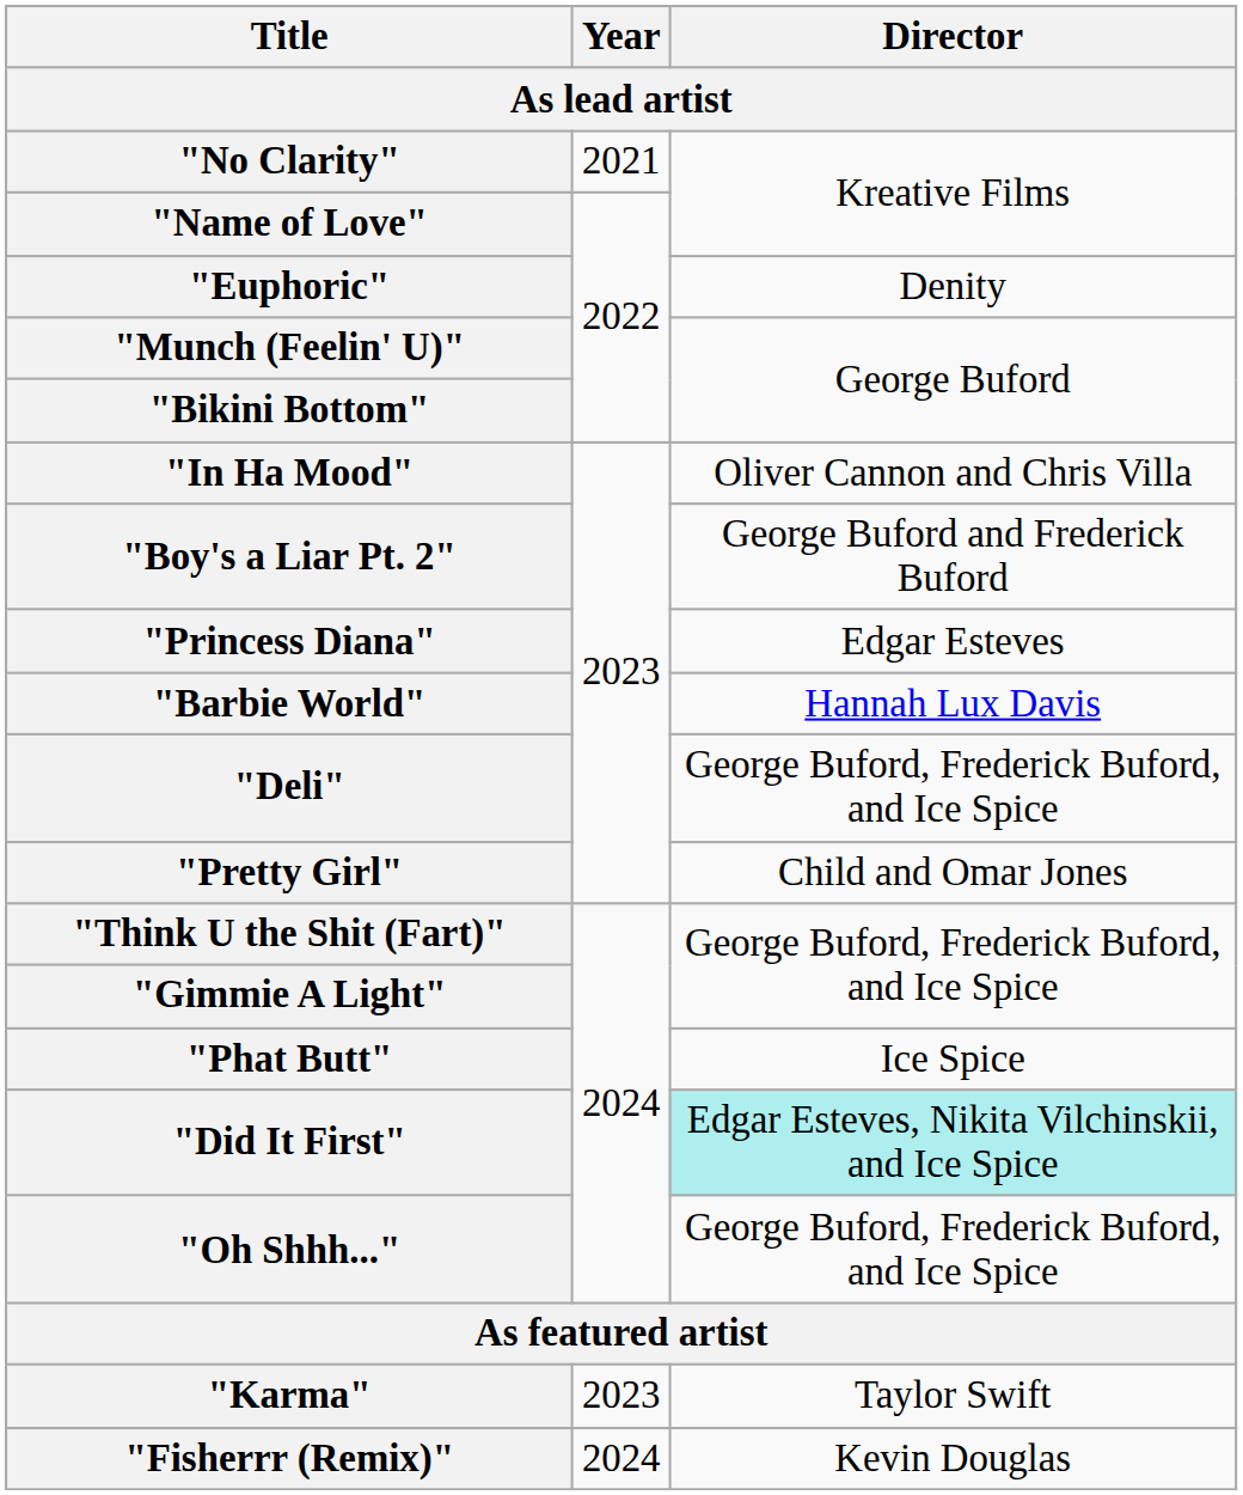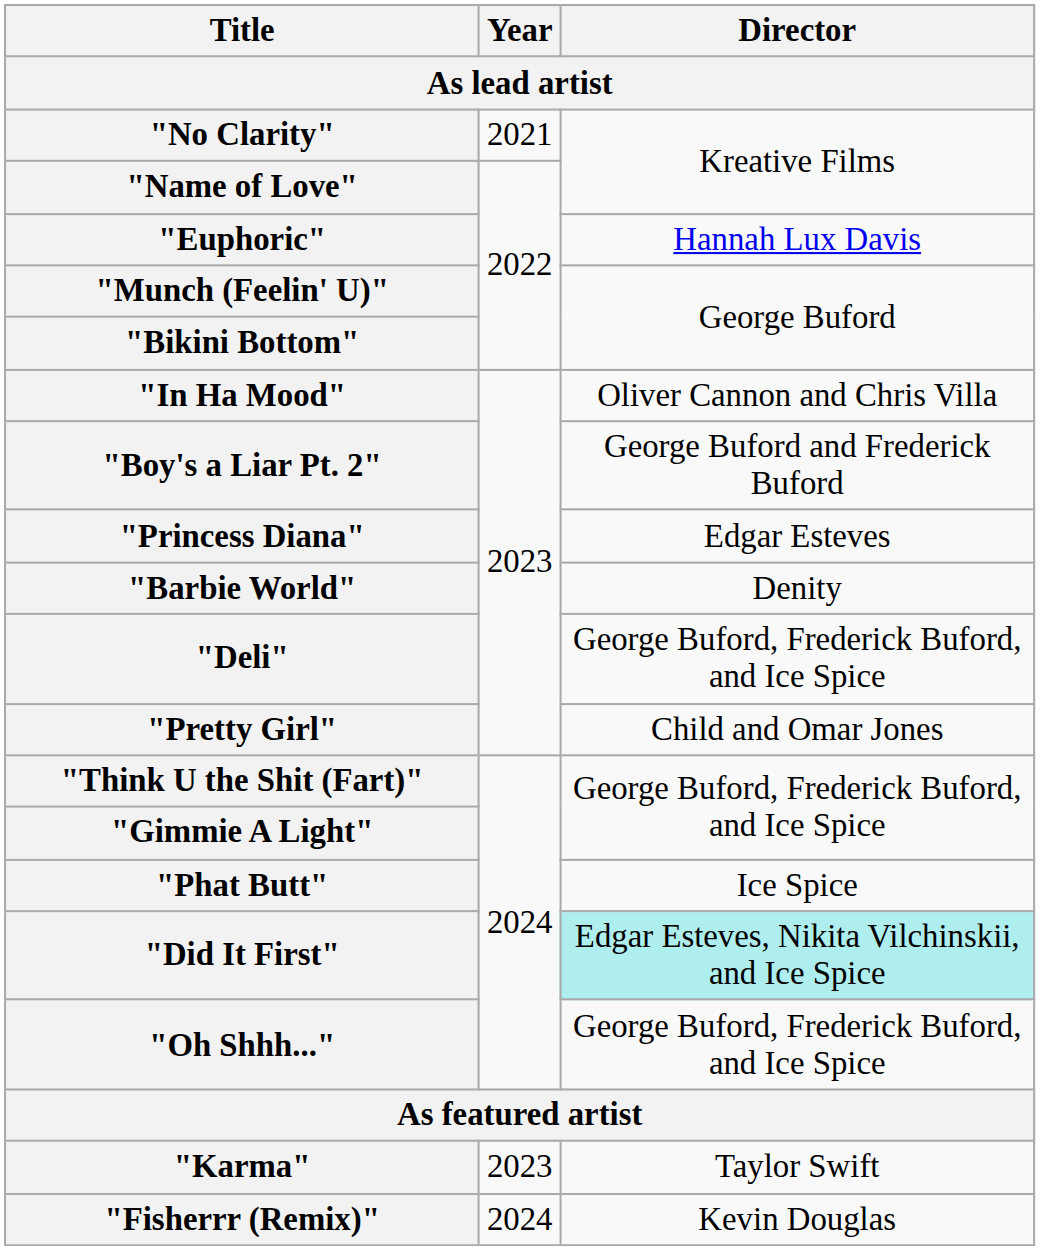 <table class="wikitable plainrowheaders" style="text-align:center;">
 <tr>
 <th scope="col" style="width:14em;">Title</th>
 <th scope="col">Year</th>
 <th scope="col" style="width:14em;">Director</th>
 </tr>
 <tr>
 <th scope="col" colspan="3">As lead artist</th>
 </tr>
 <tr>
 <th scope="row">"No Clarity"</th>
 <td>2021</td>
 <td rowspan="2">Kreative Films</td>
 </tr>
 <tr>
 <th scope="row">"Name of Love"</th>
 <td rowspan="4">2022</td>
 </tr>
 <tr>
 <th scope="row">"Euphoric"</th>
-<td>Denity</td>
+<td><a href='#'>Hannah Lux Davis</a></td>
 </tr>
 <tr>
 <th scope="row">"Munch (Feelin' U)"</th>
 <td rowspan="2">George Buford</td>
 </tr>
 <tr>
 <th scope="row">"Bikini Bottom"</th>
 </tr>
 <tr>
 <th scope="row">"In Ha Mood"</th>
 <td rowspan="6">2023</td>
 <td>Oliver Cannon and Chris Villa</td>
 </tr>
 <tr>
 <th scope="row">"Boy's a Liar Pt. 2"<br></th>
 <td>George Buford and Frederick Buford</td>
 </tr>
 <tr>
 <th scope="row">"Princess Diana"<br></th>
 <td>Edgar Esteves</td>
 </tr>
 <tr>
 <th scope="row">"Barbie World" <br> </th>
-<td><a href='#'>Hannah Lux Davis</a></td>
+<td>Denity</td>
 </tr>
 <tr>
 <th scope="row">"Deli"</th>
 <td>George Buford, Frederick Buford, and Ice Spice</td>
 </tr>
 <tr>
 <th scope="row">"Pretty Girl" <br> </th>
 <td>Child and Omar Jones</td>
 </tr>
 <tr>
 <th scope="row">"Think U the Shit (Fart)"</th>
 <td rowspan="5">2024</td>
 <td rowspan="2">George Buford, Frederick Buford, and Ice Spice</td>
 </tr>
 <tr>
 <th scope="row">"Gimmie A Light"</th>
 </tr>
 <tr>
 <th scope="row">"Phat Butt"</th>
 <td>Ice Spice</td>
 </tr>
 <tr>
 <th scope="row">"Did It First" <br> </th>
 <td style="background: paleturquoise;">Edgar Esteves, Nikita Vilchinskii, and Ice Spice</td>
 </tr>
 <tr>
 <th scope="row">"Oh Shhh..." <br> </th>
 <td>George Buford, Frederick Buford, and Ice Spice</td>
 </tr>
 <tr>
 <th scope="col" colspan="3">As featured artist</th>
 </tr>
 <tr>
 <th scope="row">"Karma"<br></th>
 <td>2023</td>
 <td>Taylor Swift</td>
 </tr>
 <tr>
 <th scope="row">"Fisherrr (Remix)"<br></th>
 <td>2024</td>
 <td>Kevin Douglas</td>
 </tr>
 </table>
